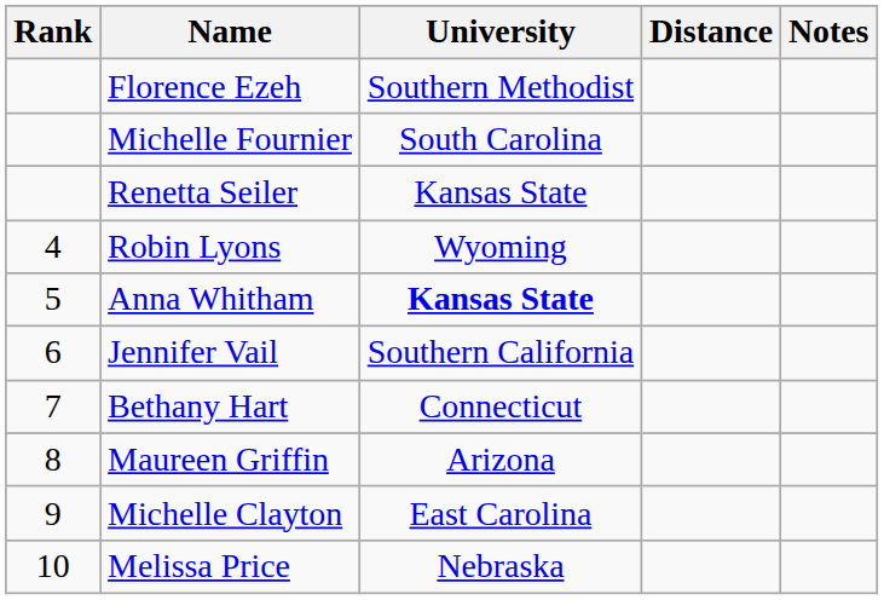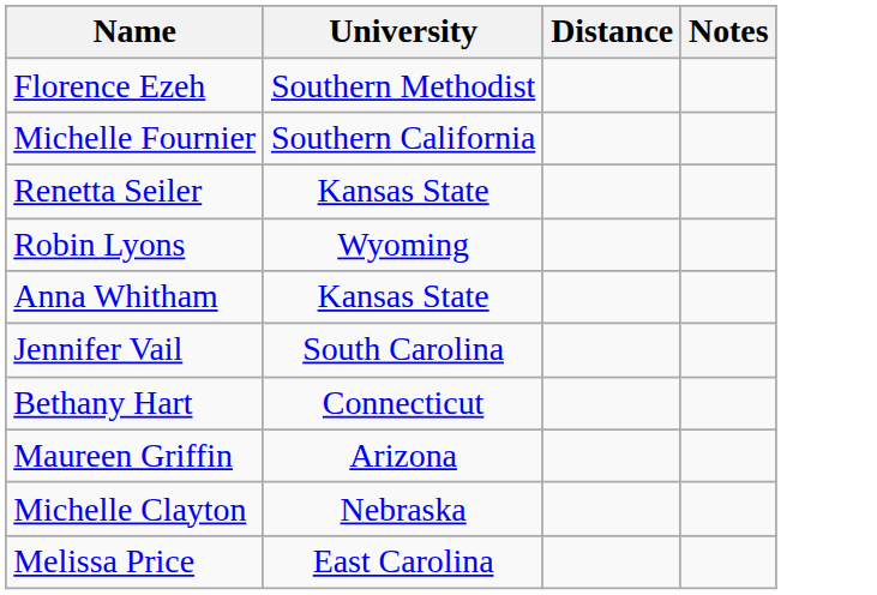 <table class="wikitable sortable" style="text-align:center">
 <tr>
-<th>Rank</th>
 <th>Name</th>
 <th>University</th>
 <th>Distance</th>
 <th>Notes</th>
 </tr>
 <tr>
-<td></td>
 <td align=left><a href='#'>Florence Ezeh</a> </td>
 <td><a href='#'>Southern Methodist</a></td>
 <td></td>
 <td></td>
 </tr>
 <tr>
-<td></td>
 <td align=left><a href='#'>Michelle Fournier</a> </td>
-<td><a href='#'>South Carolina</a></td>
+<td><a href='#'>Southern California</a></td>
 <td></td>
 <td></td>
 </tr>
 <tr>
-<td></td>
 <td align=left><a href='#'>Renetta Seiler</a></td>
 <td><a href='#'>Kansas State</a></td>
 <td></td>
 <td></td>
 </tr>
 <tr>
-<td>4</td>
 <td align=left><a href='#'>Robin Lyons</a></td>
 <td><a href='#'>Wyoming</a></td>
 <td></td>
 <td></td>
 </tr>
 <tr>
-<td>5</td>
 <td align=left><a href='#'>Anna Whitham</a></td>
-<td><strong><a href='#'>Kansas State</a></strong></td>
+<td><a href='#'>Kansas State</a></td>
 <td></td>
 <td></td>
 </tr>
 <tr>
-<td>6</td>
 <td align=left><a href='#'>Jennifer Vail</a></td>
-<td><a href='#'>Southern California</a></td>
+<td><a href='#'>South Carolina</a></td>
 <td></td>
 <td></td>
 </tr>
 <tr>
-<td>7</td>
 <td align=left><a href='#'>Bethany Hart</a></td>
 <td><a href='#'>Connecticut</a></td>
 <td></td>
 <td></td>
 </tr>
 <tr>
-<td>8</td>
 <td align=left><a href='#'>Maureen Griffin</a></td>
 <td><a href='#'>Arizona</a></td>
 <td></td>
 <td></td>
 </tr>
 <tr>
-<td>9</td>
 <td align=left><a href='#'>Michelle Clayton</a></td>
+<td><a href='#'>Nebraska</a></td>
+<td></td>
+<td></td>
+</tr>
+<tr>
+<td align=left><a href='#'>Melissa Price</a></td>
 <td><a href='#'>East Carolina</a></td>
 <td></td>
 <td></td>
 </tr>
-<tr>
-<td>10</td>
-<td align=left><a href='#'>Melissa Price</a></td>
-<td><a href='#'>Nebraska</a></td>
-<td></td>
-<td></td>
-</tr>
 </table>
